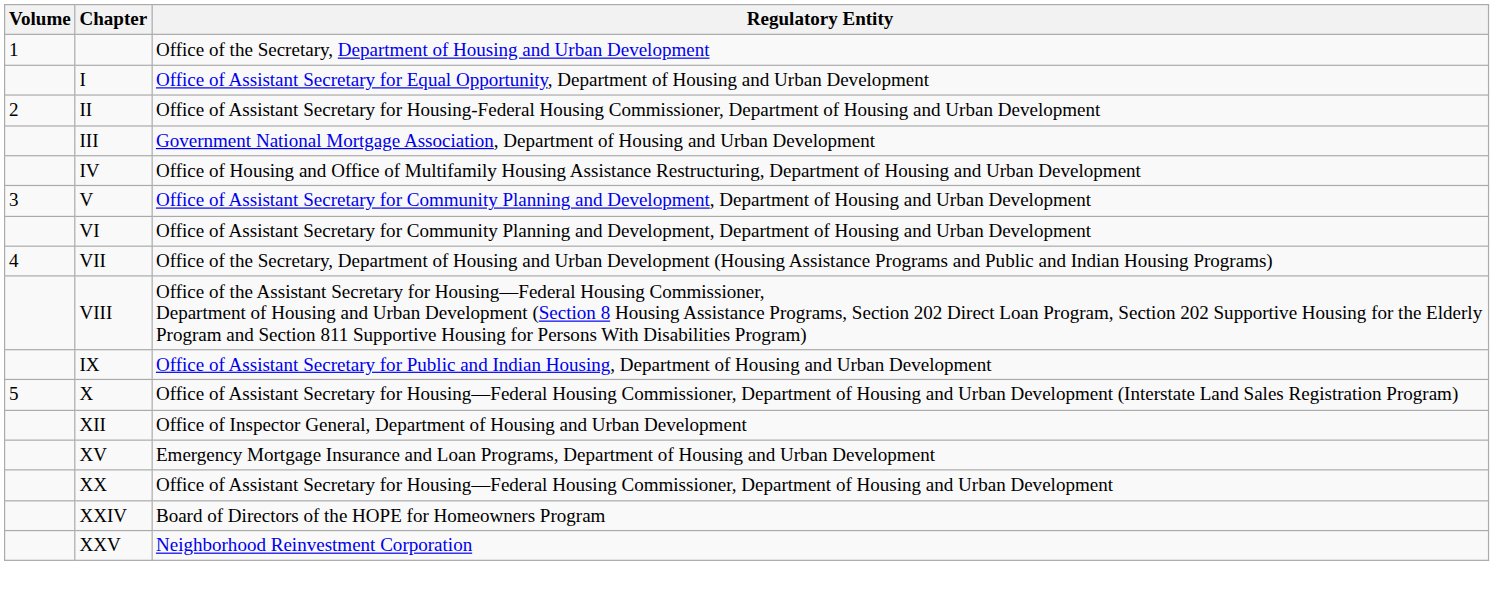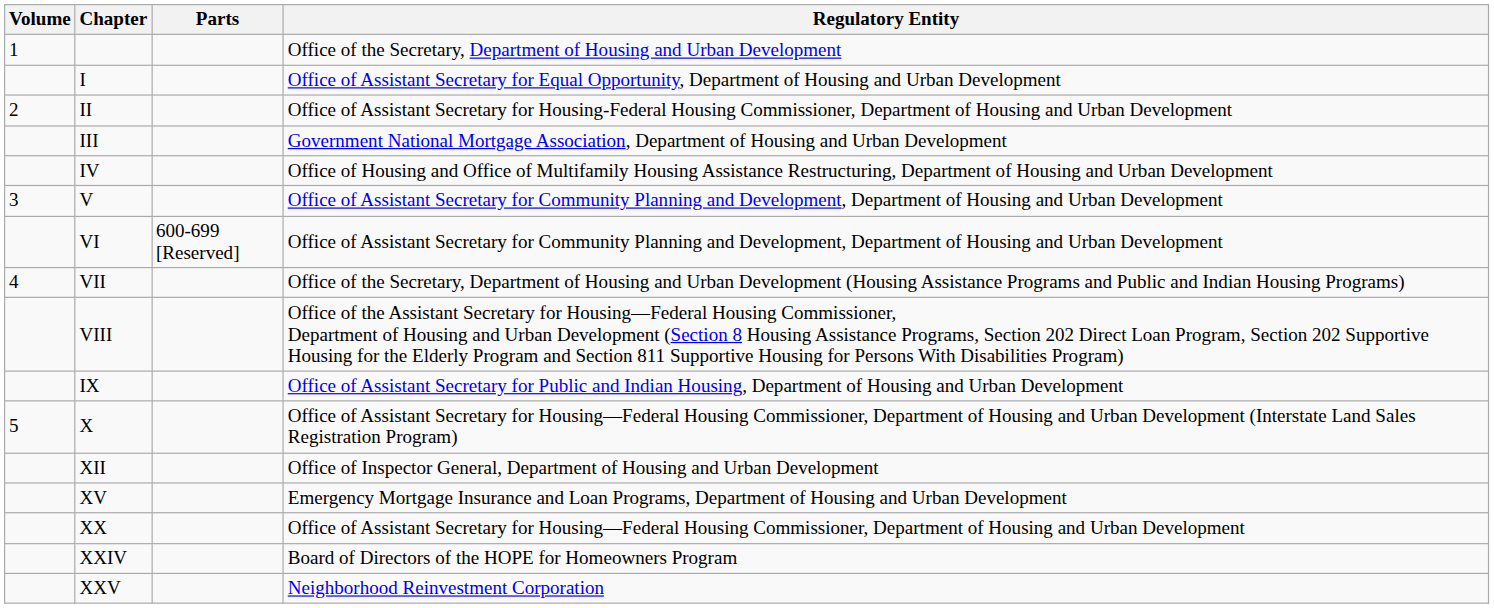 <table class="wikitable">
 <tr>
 <th>Volume</th>
 <th>Chapter</th>
+<th>Parts</th>
 <th>Regulatory Entity</th>
 </tr>
 <tr>
 <td>1</td>
+<td></td>
 <td></td>
 <td>Office of the Secretary, <a href='#'>Department of Housing and Urban Development</a></td>
 </tr>
 <tr>
 <td></td>
 <td>I</td>
+<td></td>
 <td><a href='#'>Office of Assistant Secretary for Equal Opportunity</a>, Department of Housing and Urban Development</td>
 </tr>
 <tr>
 <td>2</td>
 <td>II</td>
+<td></td>
 <td>Office of Assistant Secretary for Housing-Federal Housing Commissioner, Department of Housing and Urban Development</td>
 </tr>
 <tr>
 <td></td>
 <td>III</td>
+<td></td>
 <td><a href='#'>Government National Mortgage Association</a>, Department of Housing and Urban Development</td>
 </tr>
 <tr>
 <td></td>
 <td>IV</td>
+<td></td>
 <td>Office of Housing and Office of Multifamily Housing Assistance Restructuring, Department of Housing and Urban Development</td>
 </tr>
 <tr>
 <td>3</td>
 <td>V</td>
+<td></td>
 <td><a href='#'>Office of Assistant Secretary for Community Planning and Development</a>, Department of Housing and Urban Development</td>
 </tr>
 <tr>
 <td></td>
 <td>VI</td>
+<td>600-699 [Reserved]</td>
 <td>Office of Assistant Secretary for Community Planning and Development, Department of Housing and Urban Development</td>
 </tr>
 <tr>
 <td>4</td>
 <td>VII</td>
+<td></td>
 <td>Office of the Secretary, Department of Housing and Urban Development (Housing Assistance Programs and Public and Indian Housing Programs)</td>
 </tr>
 <tr>
 <td></td>
 <td>VIII</td>
+<td></td>
 <td>Office of the Assistant Secretary for Housing—Federal Housing Commissioner,<br>Department of Housing and Urban Development (<a href='#'>Section 8</a> Housing Assistance Programs, Section 202 Direct Loan Program, Section 202 Supportive Housing for the Elderly Program and Section 811 Supportive Housing for Persons With Disabilities Program)</td>
 </tr>
 <tr>
 <td></td>
 <td>IX</td>
+<td></td>
 <td><a href='#'>Office of Assistant Secretary for Public and Indian Housing</a>, Department of Housing and Urban Development</td>
 </tr>
 <tr>
 <td>5</td>
 <td>X</td>
+<td></td>
 <td>Office of Assistant Secretary for Housing—Federal Housing Commissioner, Department of Housing and Urban Development (Interstate Land Sales Registration Program)</td>
 </tr>
 <tr>
 <td></td>
 <td>XII</td>
+<td></td>
 <td>Office of Inspector General, Department of Housing and Urban Development</td>
 </tr>
 <tr>
 <td></td>
 <td>XV</td>
+<td></td>
 <td>Emergency Mortgage Insurance and Loan Programs, Department of Housing and Urban Development</td>
 </tr>
 <tr>
 <td></td>
 <td>XX</td>
+<td></td>
 <td>Office of Assistant Secretary for Housing—Federal Housing Commissioner, Department of Housing and Urban Development</td>
 </tr>
 <tr>
 <td></td>
 <td>XXIV</td>
+<td></td>
 <td>Board of Directors of the HOPE for Homeowners Program</td>
 </tr>
 <tr>
 <td></td>
 <td>XXV</td>
+<td></td>
 <td><a href='#'>Neighborhood Reinvestment Corporation</a></td>
 </tr>
 </table>
